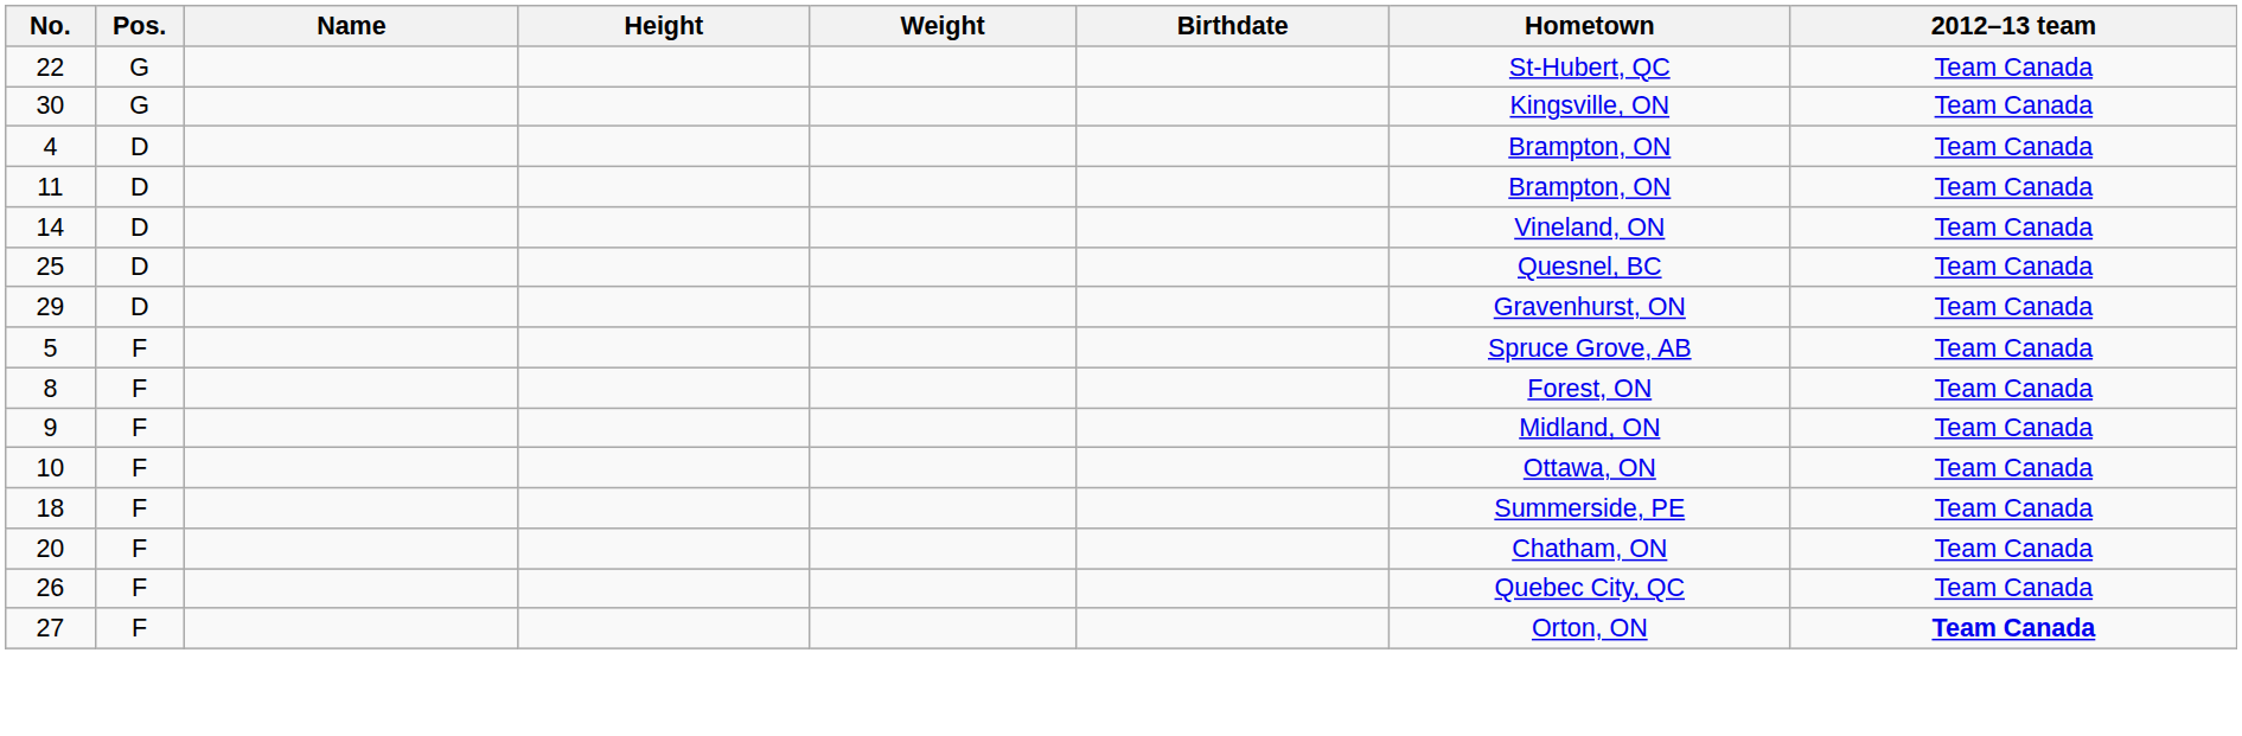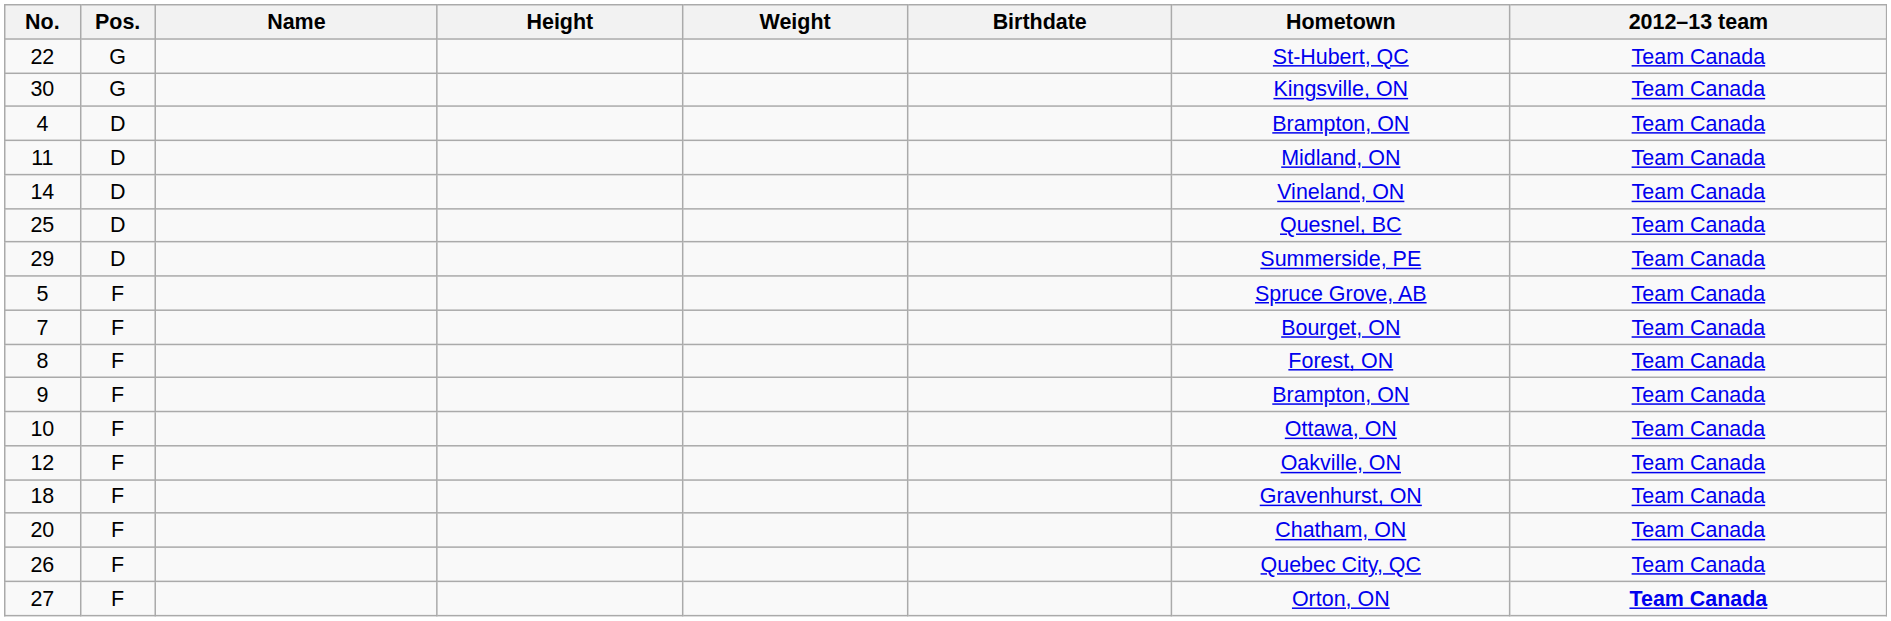 <table class="wikitable sortable" width="100%" style="font-size: 90%; text-align: center;">
 <tr>
 <th style="width:  4%;">No.</th>
 <th style="width:  4%;">Pos.</th>
 <th style="width: 15%;">Name</th>
 <th style="width: 13%;">Height</th>
 <th style="width: 12%;">Weight</th>
 <th style="width: 14%;">Birthdate</th>
 <th style="width: 18%;">Hometown</th>
 <th style="width: 20%;">2012–13 team</th>
 </tr>
 <tr>
 <td>22</td>
 <td>G</td>
 <td align=left></td>
 <td></td>
 <td></td>
 <td></td>
 <td><a href='#'>St-Hubert, QC</a></td>
 <td><a href='#'>Team Canada</a></td>
 </tr>
 <tr>
 <td>30</td>
 <td>G</td>
 <td align=left></td>
 <td></td>
 <td></td>
 <td></td>
 <td><a href='#'>Kingsville, ON</a></td>
 <td><a href='#'>Team Canada</a></td>
 </tr>
 <tr>
 <td>4</td>
 <td>D</td>
 <td align=left></td>
 <td></td>
 <td></td>
 <td></td>
 <td><a href='#'>Brampton, ON</a></td>
 <td><a href='#'>Team Canada</a></td>
 </tr>
 <tr>
 <td>11</td>
 <td>D</td>
 <td align=left></td>
 <td></td>
 <td></td>
 <td></td>
-<td><a href='#'>Brampton, ON</a></td>
+<td><a href='#'>Midland, ON</a></td>
 <td><a href='#'>Team Canada</a></td>
 </tr>
 <tr>
 <td>14</td>
 <td>D</td>
 <td align=left></td>
 <td></td>
 <td></td>
 <td></td>
 <td><a href='#'>Vineland, ON</a></td>
 <td><a href='#'>Team Canada</a></td>
 </tr>
 <tr>
 <td>25</td>
 <td>D</td>
 <td align=left></td>
 <td></td>
 <td></td>
 <td></td>
 <td><a href='#'>Quesnel, BC</a></td>
 <td><a href='#'>Team Canada</a></td>
 </tr>
 <tr>
 <td>29</td>
 <td>D</td>
 <td align=left></td>
 <td></td>
 <td></td>
 <td></td>
-<td><a href='#'>Gravenhurst, ON</a></td>
+<td><a href='#'>Summerside, PE</a></td>
 <td><a href='#'>Team Canada</a></td>
 </tr>
 <tr>
 <td>5</td>
 <td>F</td>
 <td align=left></td>
 <td></td>
 <td></td>
 <td></td>
 <td><a href='#'>Spruce Grove, AB</a></td>
+<td><a href='#'>Team Canada</a></td>
+</tr>
+<tr>
+<td>7</td>
+<td>F</td>
+<td align=left></td>
+<td></td>
+<td></td>
+<td></td>
+<td><a href='#'>Bourget, ON</a></td>
 <td><a href='#'>Team Canada</a></td>
 </tr>
 <tr>
 <td>8</td>
 <td>F</td>
 <td align=left></td>
 <td></td>
 <td></td>
 <td></td>
 <td><a href='#'>Forest, ON</a></td>
 <td><a href='#'>Team Canada</a></td>
 </tr>
 <tr>
 <td>9</td>
 <td>F</td>
 <td align=left></td>
 <td></td>
 <td></td>
 <td></td>
-<td><a href='#'>Midland, ON</a></td>
+<td><a href='#'>Brampton, ON</a></td>
 <td><a href='#'>Team Canada</a></td>
 </tr>
 <tr>
 <td>10</td>
 <td>F</td>
 <td align=left></td>
 <td></td>
 <td></td>
 <td></td>
 <td><a href='#'>Ottawa, ON</a></td>
 <td><a href='#'>Team Canada</a></td>
 </tr>
 <tr>
+<td>12</td>
+<td>F</td>
+<td align=left></td>
+<td></td>
+<td></td>
+<td></td>
+<td><a href='#'>Oakville, ON</a></td>
+<td><a href='#'>Team Canada</a></td>
+</tr>
+<tr>
 <td>18</td>
 <td>F</td>
 <td align=left></td>
 <td></td>
 <td></td>
 <td></td>
-<td><a href='#'>Summerside, PE</a></td>
+<td><a href='#'>Gravenhurst, ON</a></td>
 <td><a href='#'>Team Canada</a></td>
 </tr>
 <tr>
 <td>20</td>
 <td>F</td>
 <td align=left></td>
 <td></td>
 <td></td>
 <td></td>
 <td><a href='#'>Chatham, ON</a></td>
 <td><a href='#'>Team Canada</a></td>
 </tr>
 <tr>
 <td>26</td>
 <td>F</td>
 <td align=left></td>
 <td></td>
 <td></td>
 <td></td>
 <td><a href='#'>Quebec City, QC</a></td>
 <td><a href='#'>Team Canada</a></td>
 </tr>
 <tr>
 <td>27</td>
 <td>F</td>
 <td align=left></td>
 <td></td>
 <td></td>
 <td></td>
 <td><a href='#'>Orton, ON</a></td>
 <td><strong><a href='#'>Team Canada</a></strong></td>
 </tr>
 </table>
